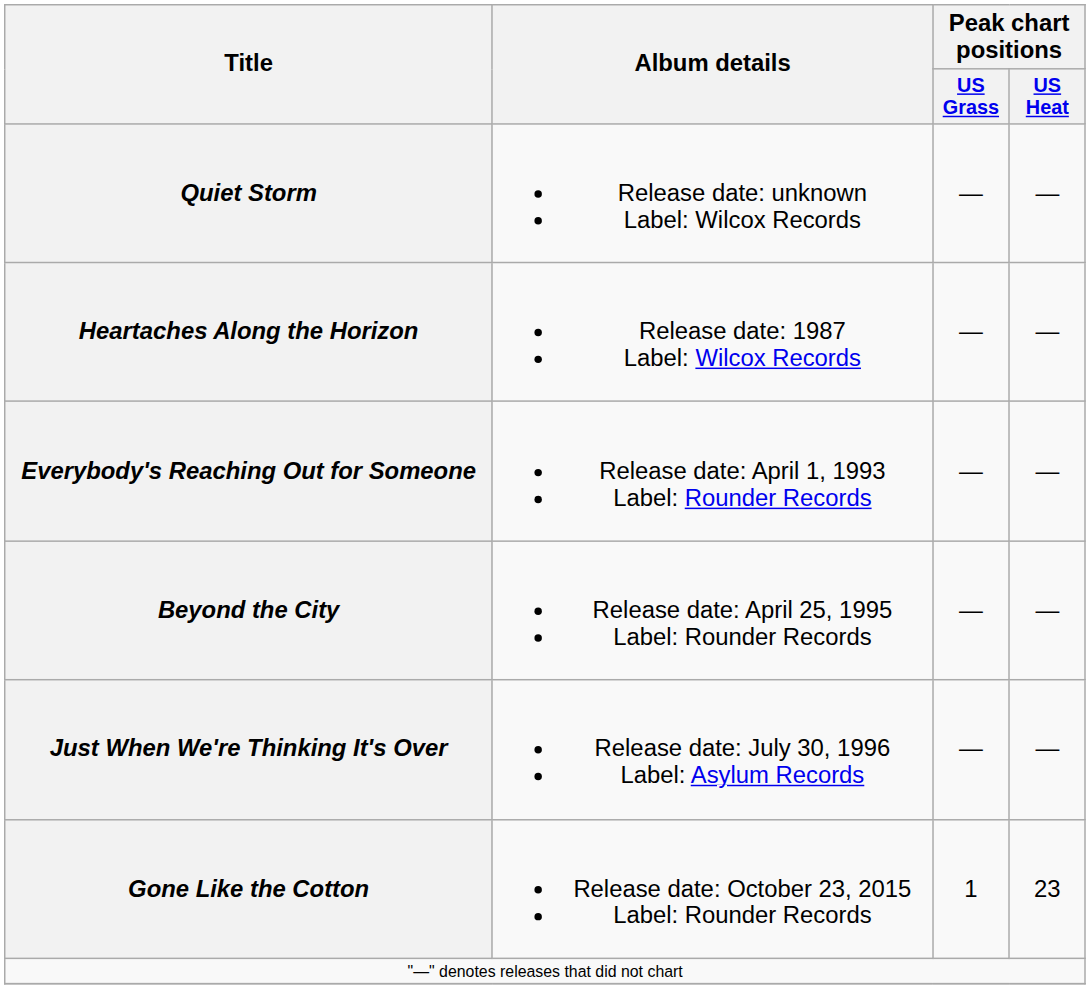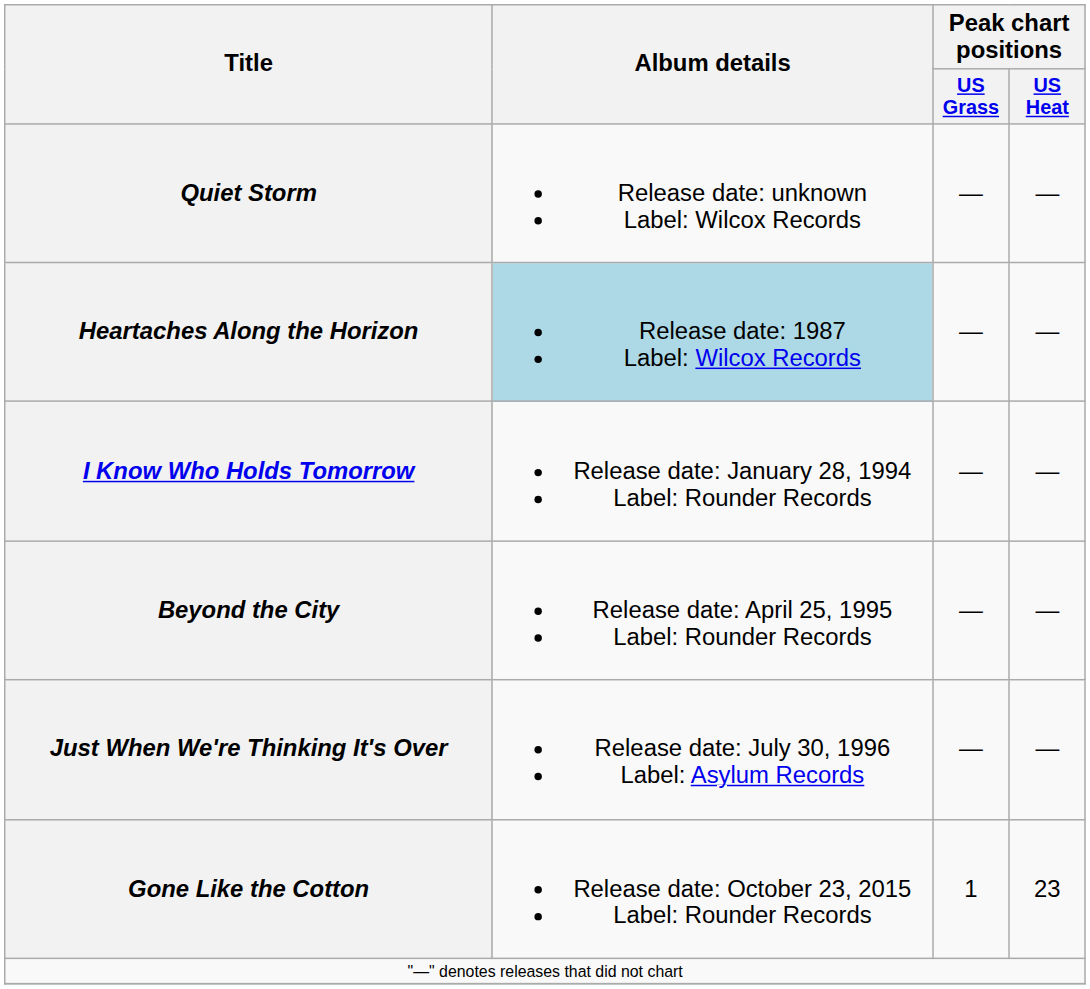 <table class="wikitable plainrowheaders" style="text-align:center;">
 <tr>
 <th rowspan="2" style="width:20em;">Title</th>
 <th rowspan="2" style="width:18em;">Album details</th>
 <th colspan="2">Peak chart<br>positions</th>
 </tr>
 <tr style="font-size:smaller;">
 <th width="45"><a href='#'>US Grass</a></th>
 <th width="45"><a href='#'>US Heat</a></th>
 </tr>
 <tr>
 <th scope="row"><em>Quiet Storm</em></th>
 <td><br><ul><li>Release date: unknown</li><li>Label: Wilcox Records</li></ul></td>
 <td>—</td>
 <td>—</td>
 </tr>
 <tr>
 <th scope="row"><em>Heartaches Along the Horizon</em></th>
-<td><br><ul><li>Release date: 1987</li><li>Label: <a href='#'>Wilcox Records</a></li></ul></td>
+<td style="background: lightblue;"><br><ul><li>Release date: 1987</li><li>Label: <a href='#'>Wilcox Records</a></li></ul></td>
 <td>—</td>
 <td>—</td>
 </tr>
 <tr>
-<th scope="row"><em>Everybody's Reaching Out for Someone</em></th>
-<td><br><ul><li>Release date: April 1, 1993</li><li>Label: <a href='#'>Rounder Records</a></li></ul></td>
+<th scope="row"><em><a href='#'>I Know Who Holds Tomorrow</a></em></th>
+<td><br><ul><li>Release date: January 28, 1994</li><li>Label: Rounder Records</li></ul></td>
 <td>—</td>
 <td>—</td>
 </tr>
 <tr>
 <th scope="row"><em>Beyond the City</em></th>
 <td><br><ul><li>Release date: April 25, 1995</li><li>Label: Rounder Records</li></ul></td>
 <td>—</td>
 <td>—</td>
 </tr>
 <tr>
 <th scope="row"><em>Just When We're Thinking It's Over</em></th>
 <td><br><ul><li>Release date: July 30, 1996</li><li>Label: <a href='#'>Asylum Records</a></li></ul></td>
 <td>—</td>
 <td>—</td>
 </tr>
 <tr>
 <th scope="row"><em>Gone Like the Cotton</em></th>
 <td><br><ul><li>Release date: October 23, 2015</li><li>Label: Rounder Records</li></ul></td>
 <td>1</td>
 <td>23</td>
 </tr>
 <tr>
 <td colspan="4" style="font-size:8pt">"—" denotes releases that did not chart</td>
 </tr>
 <tr>
 </tr>
 </table>
